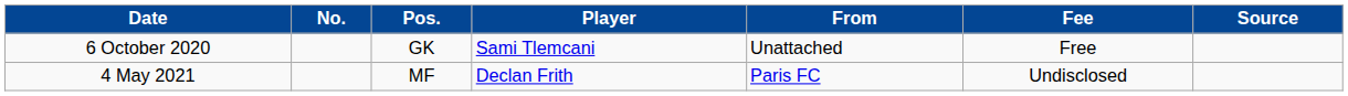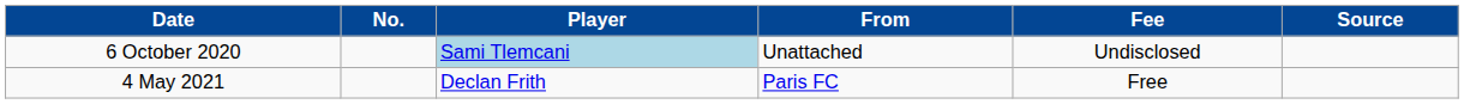 <table class="wikitable sortable" style="text-align:center;width:75%;">
 <tr>
 <th scope="col" style="background-color:#034694;color:#FFFFFF">Date</th>
 <th scope="col" style="background-color:#034694;color:#FFFFFF">No.</th>
-<th scope="col" style="background-color:#034694;color:#FFFFFF">Pos.</th>
 <th scope="col" style="background-color:#034694;color:#FFFFFF">Player</th>
 <th scope="col" style="background-color:#034694;color:#FFFFFF">From</th>
 <th scope="col" style="background-color:#034694;color:#FFFFFF" data-sort-type="currency">Fee</th>
 <th scope="col" class="unsortable" style="background-color:#034694;color:#FFFFFF">Source</th>
 </tr>
 <tr>
 <td>6 October 2020</td>
 <td></td>
-<td>GK</td>
-<td align=left> <a href='#'>Sami Tlemcani</a></td>
+<td align=left style="background: lightblue;"> <a href='#'>Sami Tlemcani</a></td>
 <td align=left>Unattached</td>
-<td>Free</td>
+<td>Undisclosed</td>
 <td></td>
 </tr>
 <tr>
 <td>4 May 2021</td>
 <td></td>
-<td>MF</td>
 <td align=left> <a href='#'>Declan Frith</a></td>
 <td align=left> <a href='#'>Paris FC</a></td>
-<td>Undisclosed</td>
+<td>Free</td>
 <td></td>
 </tr>
 </table>
